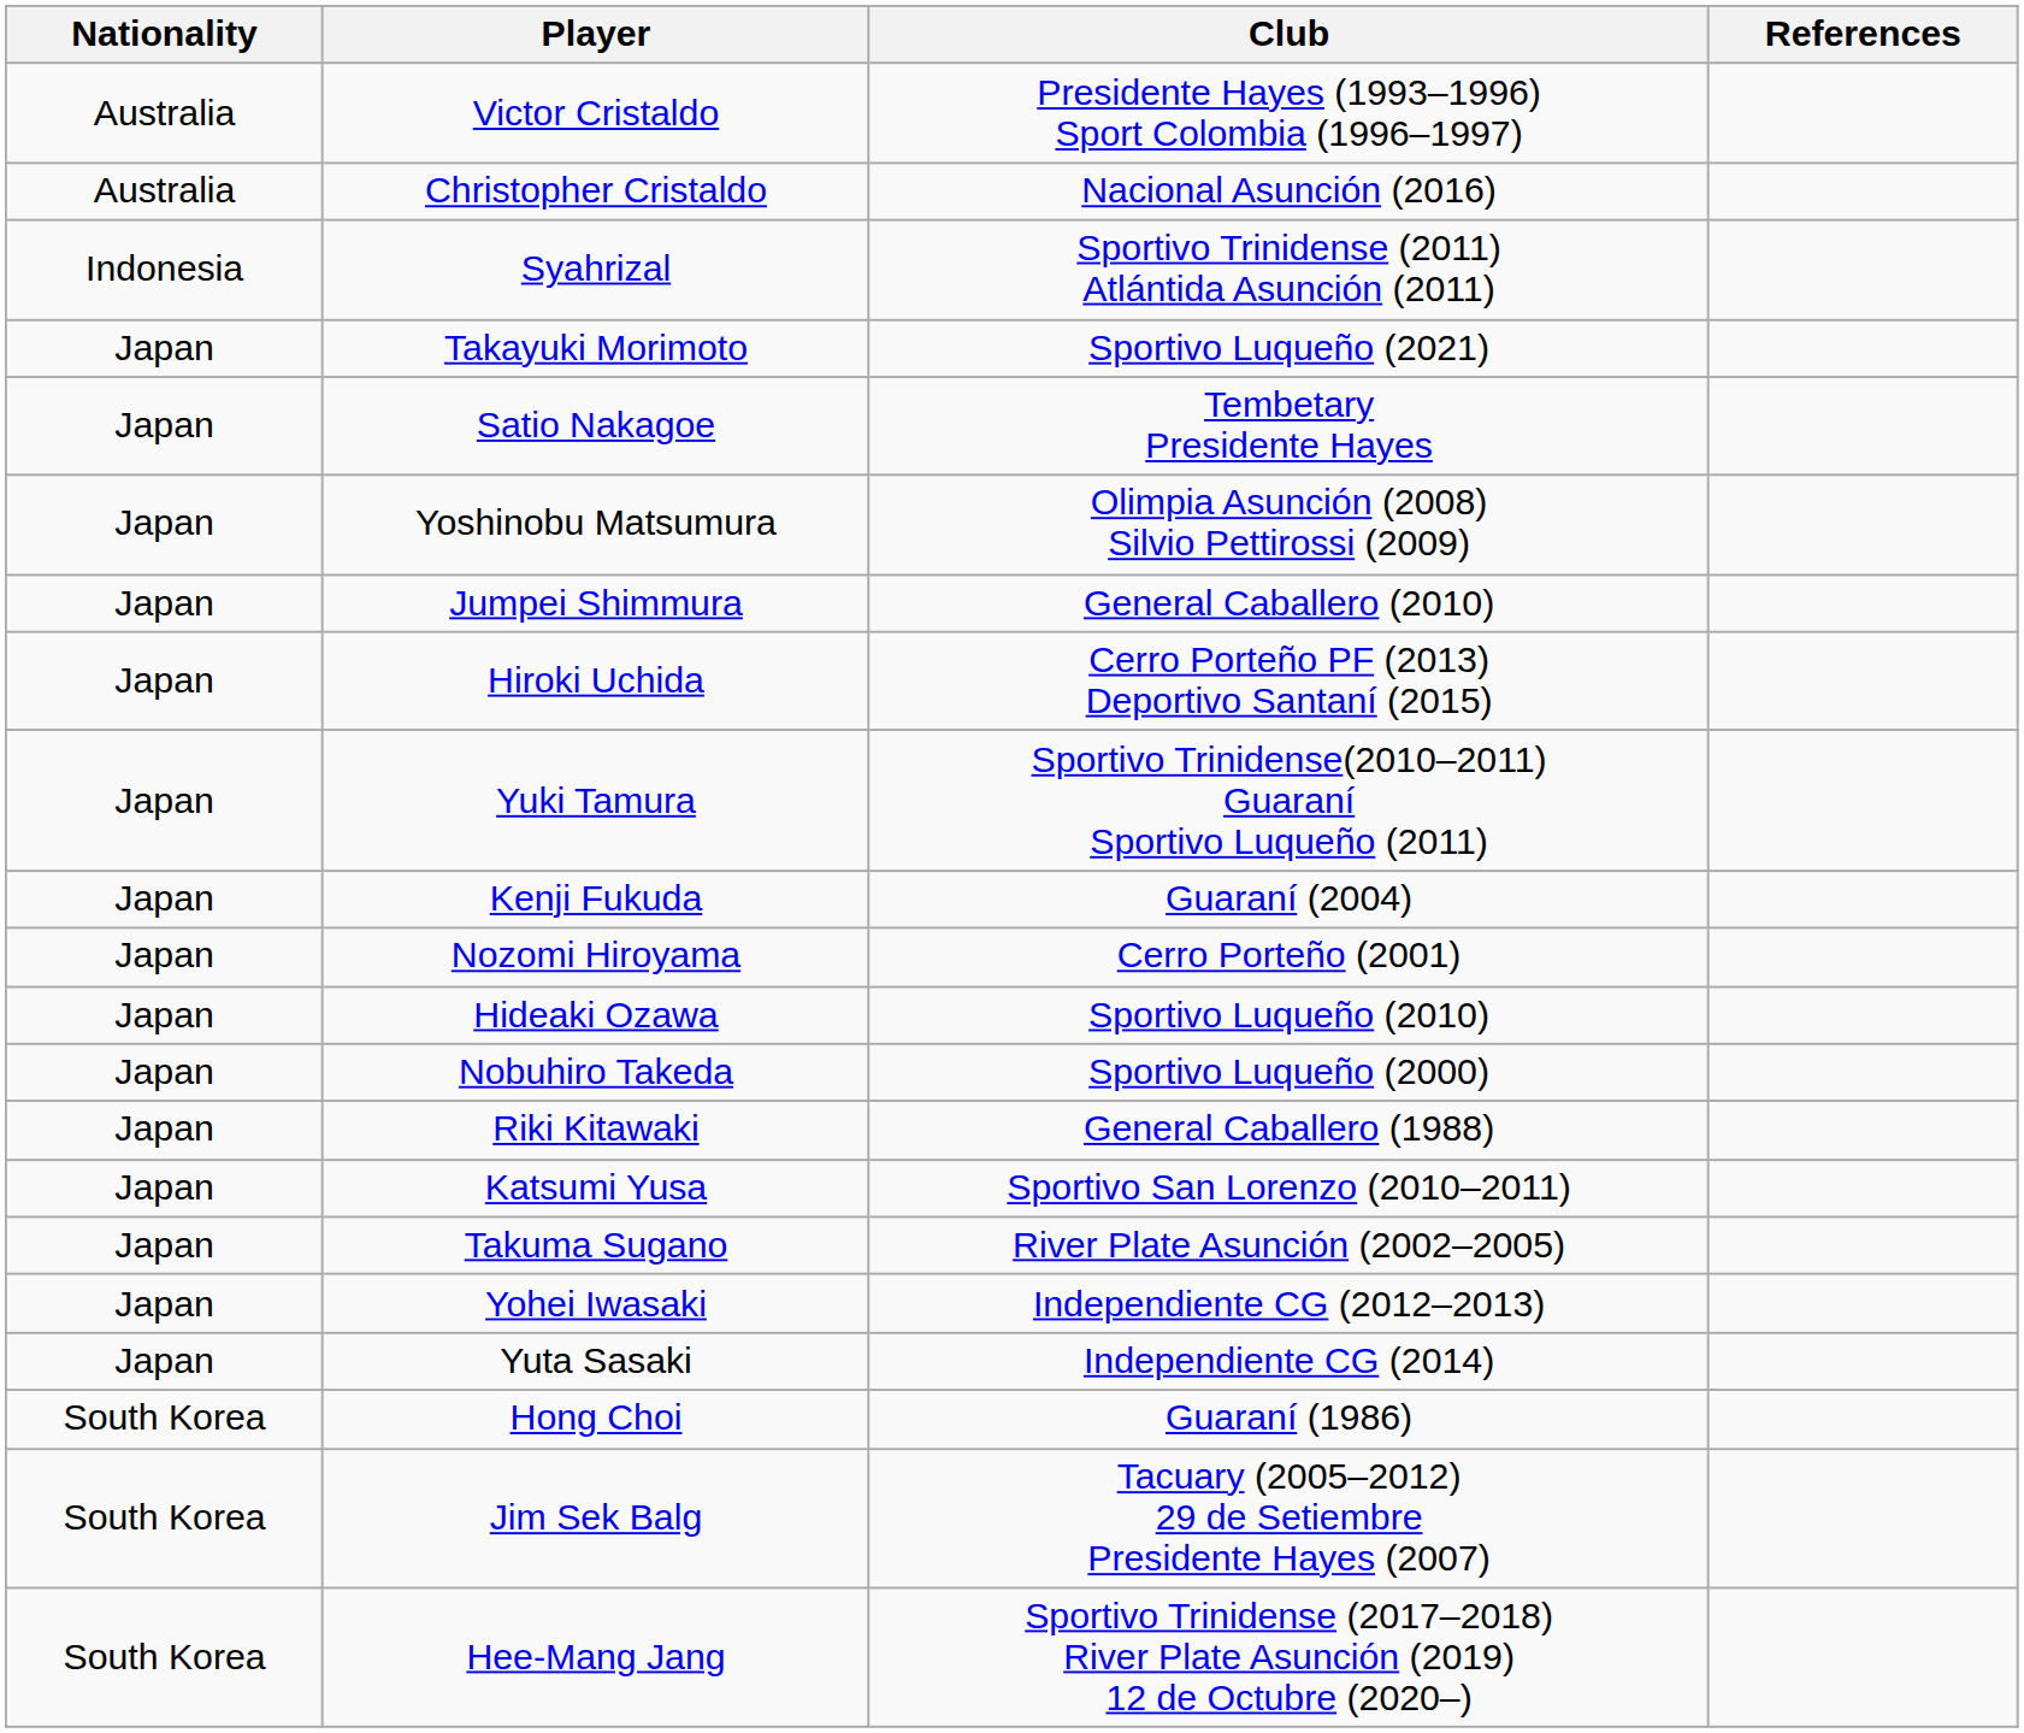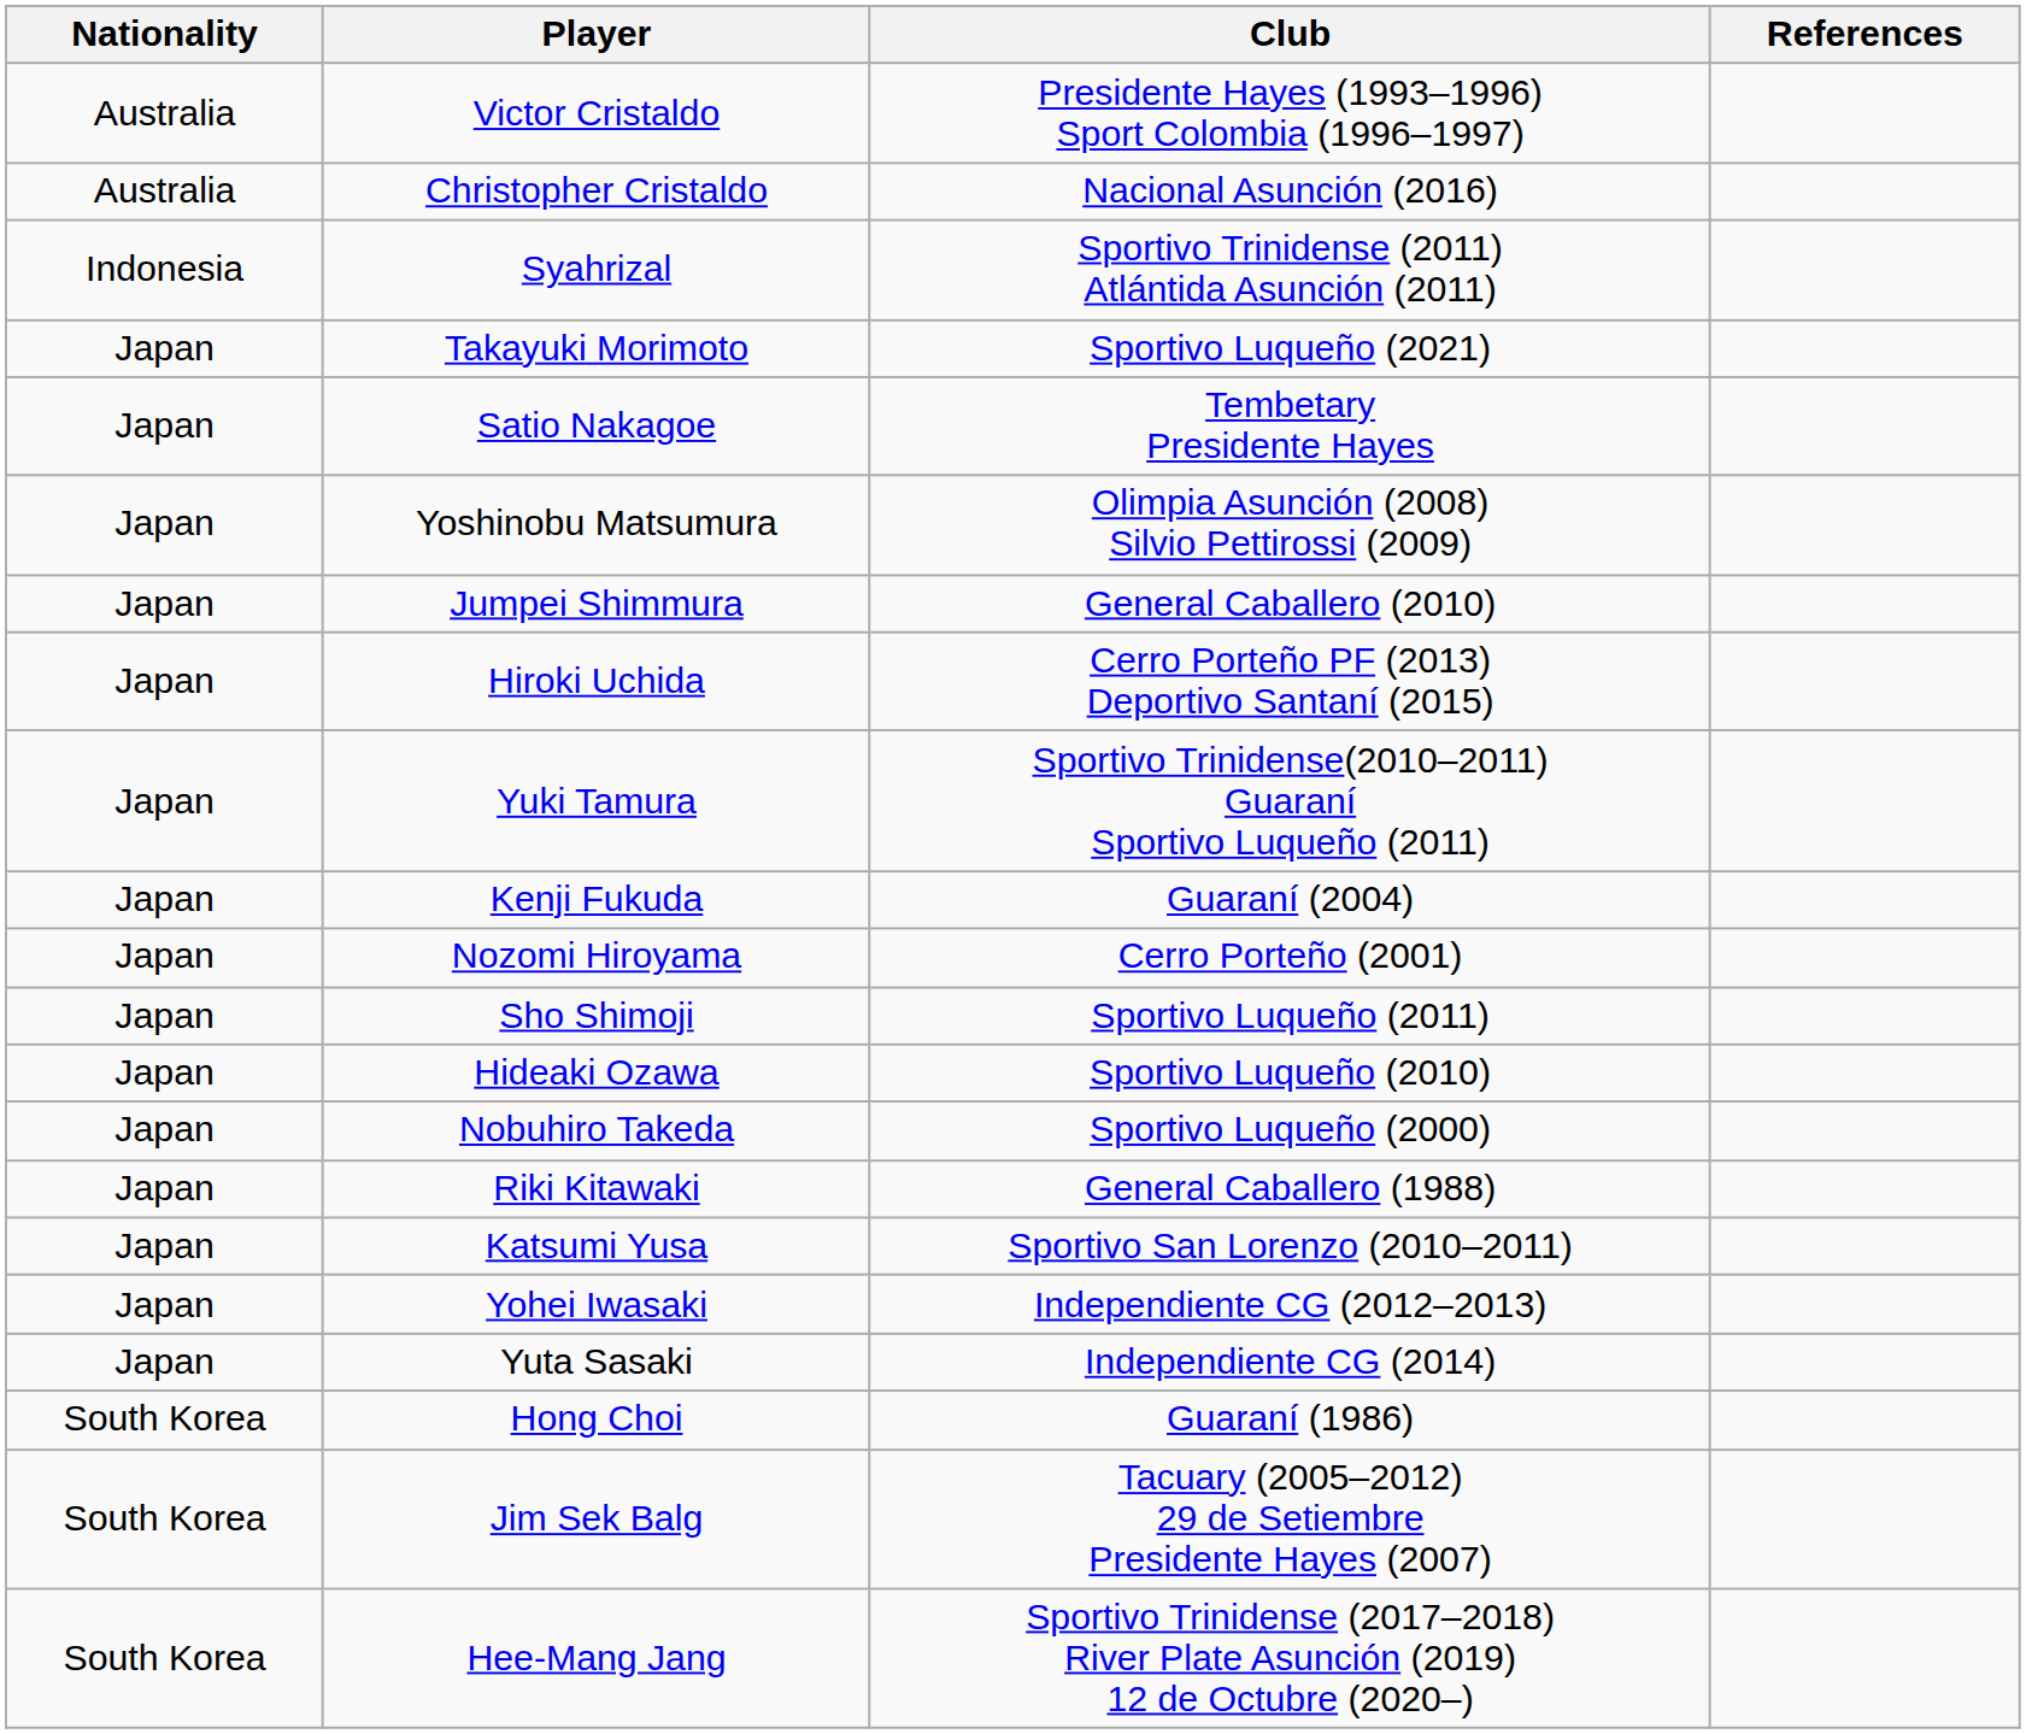 <table class="wikitable sortable"  style="text-align:center; width:70%;">
 <tr>
 <th>Nationality</th>
 <th>Player</th>
 <th>Club</th>
 <th>References</th>
 </tr>
 <tr>
 <td> Australia</td>
 <td><a href='#'>Victor Cristaldo</a></td>
 <td><a href='#'>Presidente Hayes</a> (1993–1996)<br><a href='#'>Sport Colombia</a> (1996–1997)</td>
 </tr>
 <tr>
 <td> Australia</td>
 <td><a href='#'>Christopher Cristaldo</a></td>
 <td><a href='#'>Nacional Asunción</a> (2016)</td>
 <td></td>
 </tr>
 <tr>
 <td> Indonesia</td>
 <td><a href='#'>Syahrizal</a></td>
 <td><a href='#'>Sportivo Trinidense</a> (2011)<br><a href='#'>Atlántida Asunción</a> (2011)</td>
 <td></td>
 </tr>
 <tr>
 <td> Japan</td>
 <td><a href='#'>Takayuki Morimoto</a></td>
 <td><a href='#'>Sportivo Luqueño</a> (2021)</td>
 <td></td>
 </tr>
 <tr>
 <td> Japan</td>
 <td><a href='#'>Satio Nakagoe</a></td>
 <td><a href='#'>Tembetary</a><br><a href='#'>Presidente Hayes</a></td>
 <td></td>
 </tr>
 <tr>
 <td> Japan</td>
 <td>Yoshinobu Matsumura</td>
 <td><a href='#'>Olimpia Asunción</a> (2008)<br> <a href='#'>Silvio Pettirossi</a> (2009)</td>
 <td></td>
 </tr>
 <tr>
 <td> Japan</td>
 <td><a href='#'>Jumpei Shimmura</a></td>
 <td><a href='#'>General Caballero</a> (2010)</td>
 <td></td>
 </tr>
 <tr>
 <td> Japan</td>
 <td><a href='#'>Hiroki Uchida</a></td>
 <td><a href='#'>Cerro Porteño PF</a> (2013)<br><a href='#'>Deportivo Santaní</a> (2015)</td>
 <td></td>
 </tr>
 <tr>
 <td> Japan</td>
 <td><a href='#'>Yuki Tamura</a></td>
 <td><a href='#'>Sportivo Trinidense</a>(2010–2011)<br><a href='#'>Guaraní</a><br><a href='#'>Sportivo Luqueño</a> (2011)</td>
 <td></td>
 </tr>
 <tr>
 <td> Japan</td>
 <td><a href='#'>Kenji Fukuda</a></td>
 <td><a href='#'>Guaraní</a> (2004)</td>
 <td></td>
 </tr>
 <tr>
 <td> Japan</td>
 <td><a href='#'>Nozomi Hiroyama</a></td>
 <td><a href='#'>Cerro Porteño</a> (2001)</td>
 <td></td>
 </tr>
 <tr>
 <td> Japan</td>
+<td><a href='#'>Sho Shimoji</a></td>
+<td><a href='#'>Sportivo Luqueño</a> (2011)</td>
+<td></td>
+</tr>
+<tr>
+<td> Japan</td>
 <td><a href='#'>Hideaki Ozawa</a></td>
 <td><a href='#'>Sportivo Luqueño</a> (2010)</td>
 <td></td>
 </tr>
 <tr>
 <td> Japan</td>
 <td><a href='#'>Nobuhiro Takeda</a></td>
 <td><a href='#'>Sportivo Luqueño</a> (2000)</td>
 <td></td>
 </tr>
 <tr>
 <td> Japan</td>
 <td><a href='#'>Riki Kitawaki</a></td>
 <td><a href='#'>General Caballero</a> (1988)</td>
 <td></td>
 </tr>
 <tr>
 <td> Japan</td>
 <td><a href='#'>Katsumi Yusa</a></td>
 <td><a href='#'>Sportivo San Lorenzo</a> (2010–2011)</td>
-<td></td>
-</tr>
-<tr>
-<td> Japan</td>
-<td><a href='#'>Takuma Sugano</a></td>
-<td><a href='#'>River Plate Asunción</a> (2002–2005)</td>
 <td></td>
 </tr>
 <tr>
 <td> Japan</td>
 <td><a href='#'>Yohei Iwasaki</a></td>
 <td><a href='#'>Independiente CG</a> (2012–2013)</td>
 <td></td>
 </tr>
 <tr>
 <td> Japan</td>
 <td>Yuta Sasaki</td>
 <td><a href='#'>Independiente CG</a> (2014)</td>
 <td></td>
 </tr>
 <tr>
 <td> South Korea</td>
 <td><a href='#'>Hong Choi</a></td>
 <td><a href='#'>Guaraní</a> (1986)</td>
 <td></td>
 </tr>
 <tr>
 <td> South Korea</td>
 <td><a href='#'>Jim Sek Balg</a></td>
 <td><a href='#'>Tacuary</a> (2005–2012)<br><a href='#'>29 de Setiembre</a><br><a href='#'>Presidente Hayes</a> (2007)<br></td>
 <td></td>
 </tr>
 <tr>
 <td> South Korea</td>
 <td><a href='#'>Hee-Mang Jang</a></td>
 <td><a href='#'>Sportivo Trinidense</a> (2017–2018)<br><a href='#'>River Plate Asunción</a> (2019)<br><a href='#'>12 de Octubre</a> (2020–)</td>
 <td></td>
 </tr>
 </table>
